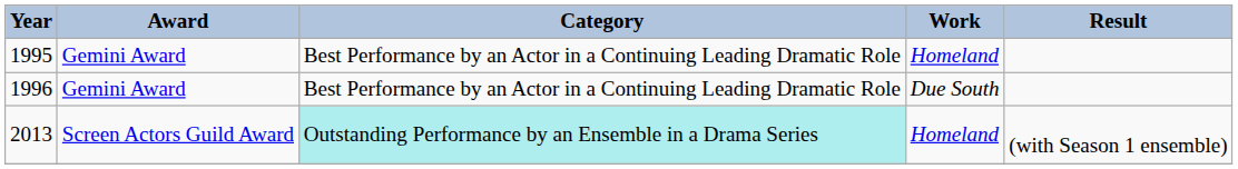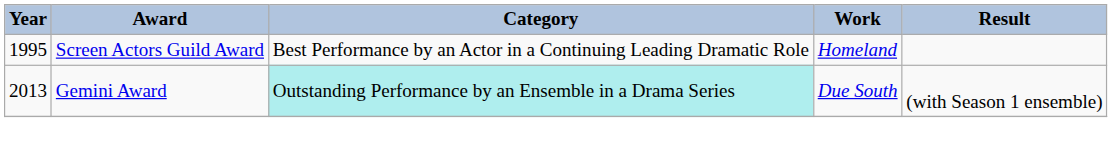 <table class="wikitable">
 <tr style="text-align:center;">
 <th style="background:#B0C4DE;">Year</th>
 <th style="background:#B0C4DE;">Award</th>
 <th style="background:#B0C4DE;">Category</th>
 <th style="background:#B0C4DE;">Work</th>
 <th style="background:#B0C4DE;">Result</th>
 </tr>
 <tr>
 <td>1995</td>
-<td><a href='#'>Gemini Award</a></td>
+<td><a href='#'>Screen Actors Guild Award</a></td>
 <td>Best Performance by an Actor in a Continuing Leading Dramatic Role</td>
 <td><em><a href='#'>Homeland</a></em></td>
 <td></td>
 </tr>
 <tr>
-<td>1996</td>
+<td>2013</td>
 <td><a href='#'>Gemini Award</a></td>
-<td>Best Performance by an Actor in a Continuing Leading Dramatic Role</td>
-<td><em>Due South</em></td>
-<td></td>
-</tr>
-<tr>
-<td>2013</td>
-<td><a href='#'>Screen Actors Guild Award</a></td>
 <td style="background: paleturquoise;">Outstanding Performance by an Ensemble in a Drama Series</td>
-<td><em><a href='#'>Homeland</a></em></td>
+<td><em><a href='#'>Due South</a></em></td>
 <td><br>(with Season 1 ensemble)</td>
 </tr>
 <tr>
 </tr>
 </table>
